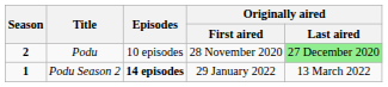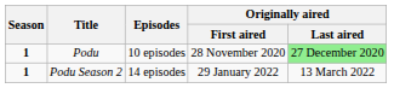 <table class="wikitable" style="text-align: center;">
 <tr>
 <th rowspan="2">Season</th>
 <th rowspan="2">Title</th>
 <th rowspan="2">Episodes</th>
 <th colspan="2">Originally aired</th>
 </tr>
 <tr>
 <th>First aired</th>
 <th>Last aired</th>
 </tr>
 <tr>
-<td><strong>2</strong></td>
+<td><strong>1</strong></td>
 <td><em>Podu</em></td>
 <td>10 episodes</td>
 <td>28 November 2020</td>
 <td style="background: lightgreen;">27 December 2020</td>
 </tr>
 <tr>
 <td><strong>1</strong></td>
 <td><em>Podu Season 2</em></td>
-<td><strong>14 episodes</strong></td>
+<td>14 episodes</td>
 <td>29 January 2022</td>
 <td>13 March 2022</td>
 </tr>
 </table>
